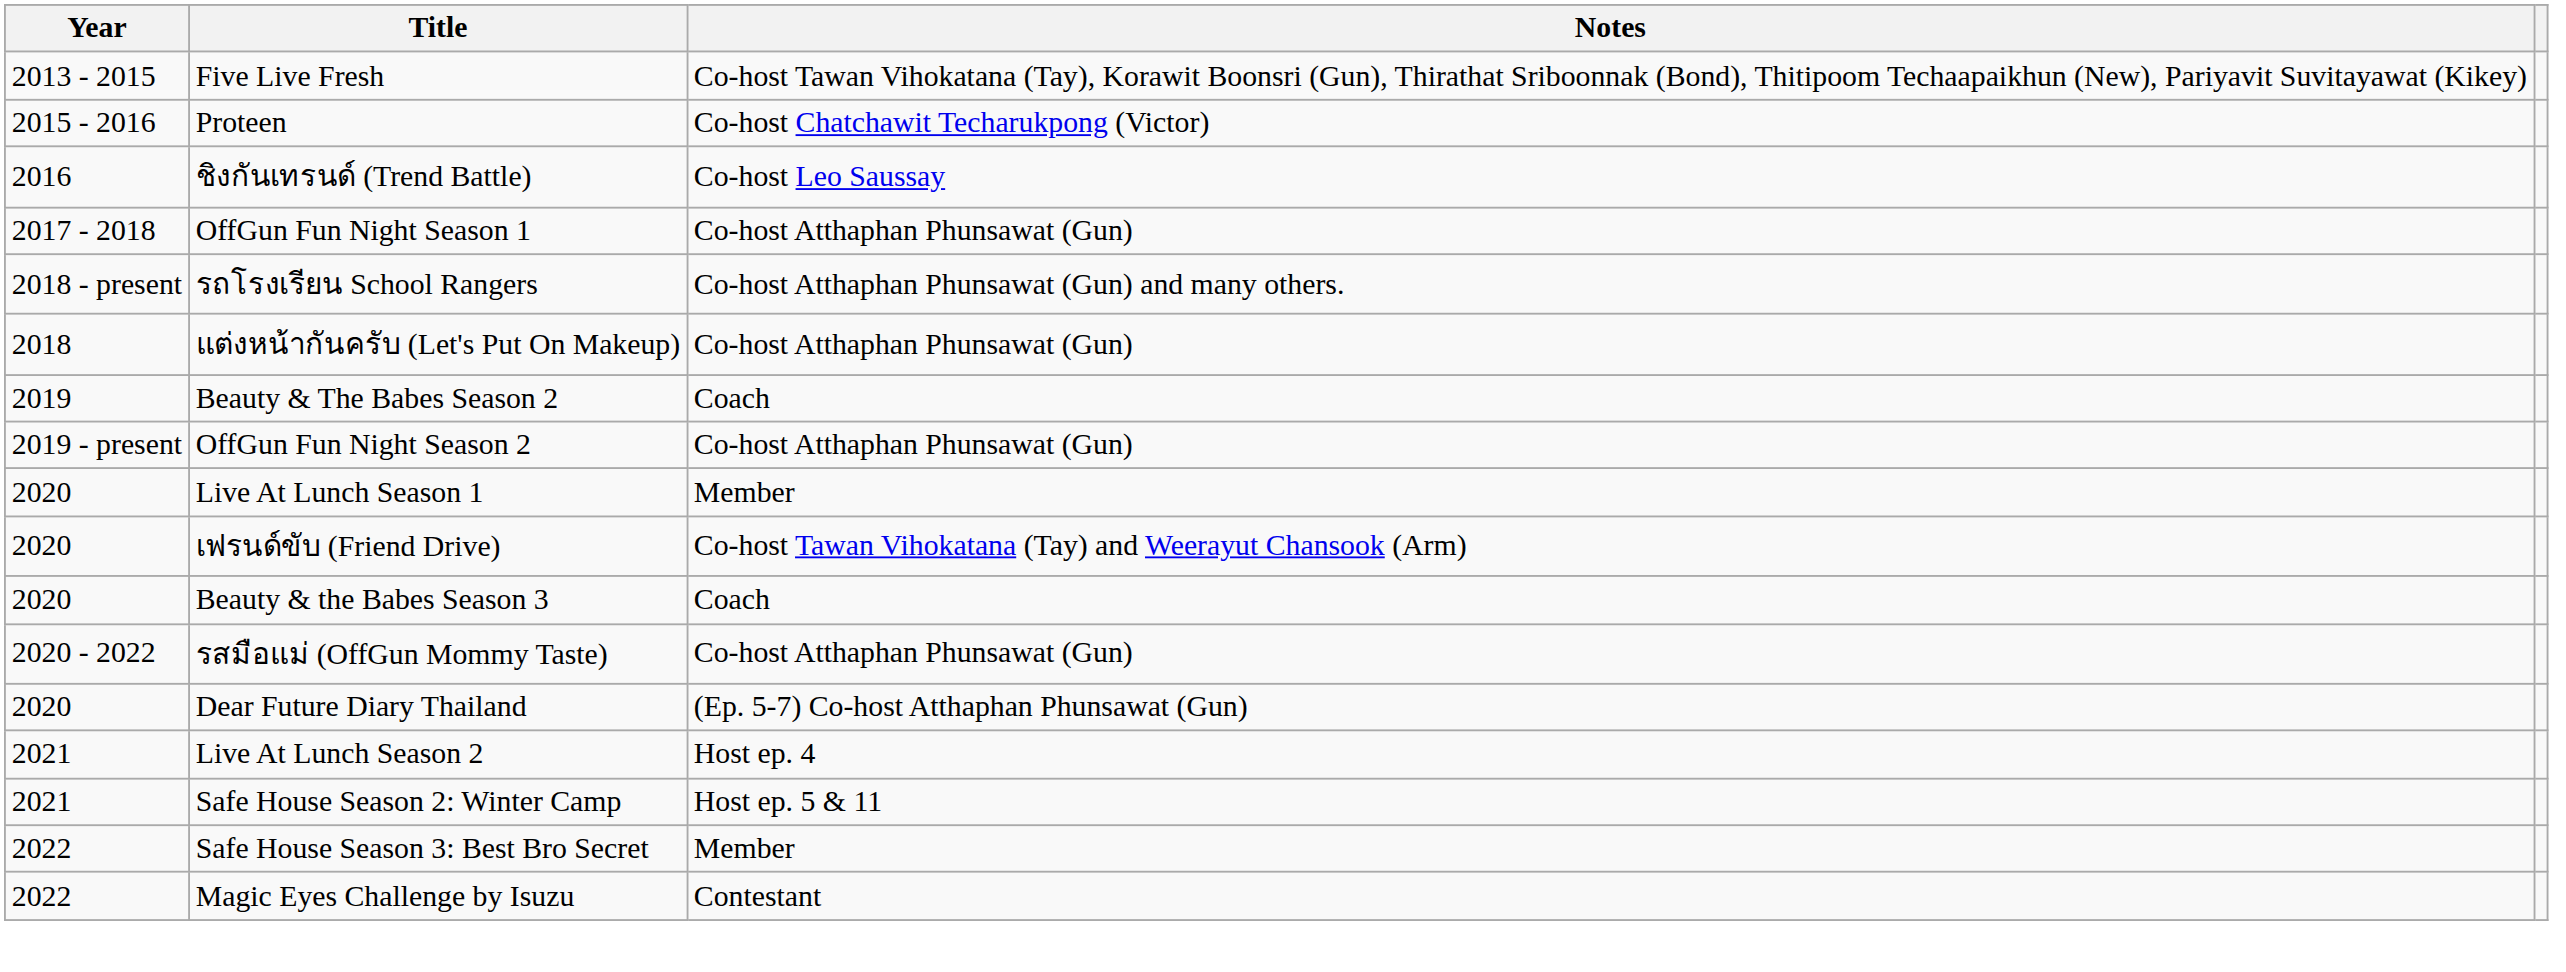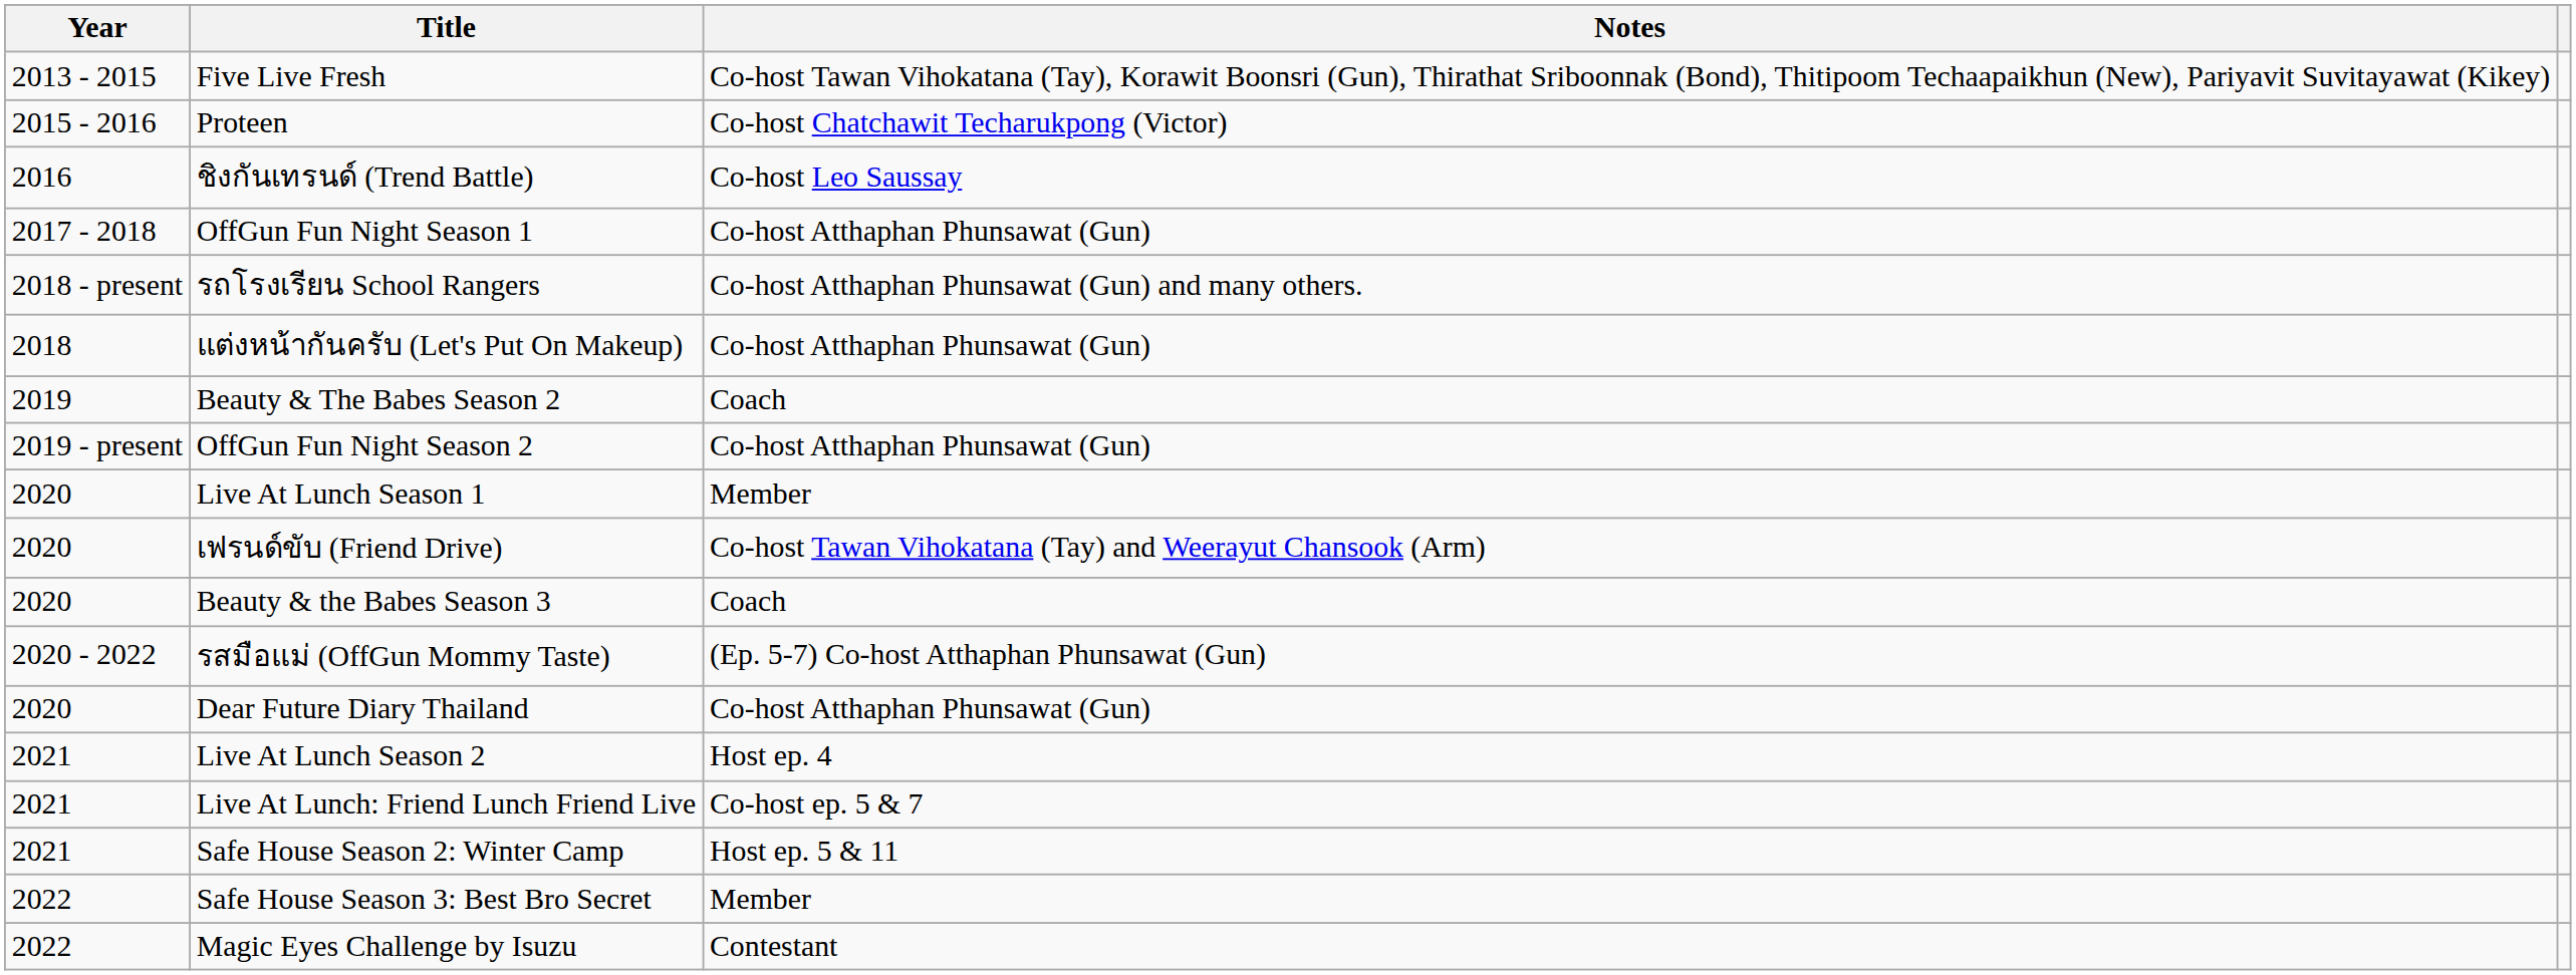 <table class="wikitable">
 <tr>
 <th>Year</th>
 <th>Title</th>
 <th>Notes</th>
 <th></th>
 </tr>
 <tr>
 <td>2013 - 2015</td>
 <td>Five Live Fresh</td>
 <td>Co-host Tawan Vihokatana (Tay), Korawit Boonsri (Gun), Thirathat Sriboonnak (Bond), Thitipoom Techaapaikhun (New), Pariyavit Suvitayawat (Kikey)</td>
 <td></td>
 </tr>
 <tr>
 <td>2015 - 2016</td>
 <td>Proteen</td>
 <td>Co-host <a href='#'>Chatchawit Techarukpong</a> (Victor)</td>
 <td></td>
 </tr>
 <tr>
 <td>2016</td>
 <td>ชิงกันเทรนด์ (Trend Battle)</td>
 <td>Co-host <a href='#'>Leo Saussay</a></td>
 <td></td>
 </tr>
 <tr>
 <td>2017 - 2018</td>
 <td>OffGun Fun Night Season 1</td>
 <td>Co-host Atthaphan Phunsawat (Gun)</td>
 <td></td>
 </tr>
 <tr>
 <td>2018 - present</td>
 <td>รถโรงเรียน School Rangers</td>
 <td>Co-host Atthaphan Phunsawat (Gun) and many others.</td>
 <td></td>
 </tr>
 <tr>
 <td>2018</td>
 <td>แต่งหน้ากันครับ (Let's Put On Makeup)</td>
 <td>Co-host Atthaphan Phunsawat (Gun)</td>
 <td></td>
 </tr>
 <tr>
 <td>2019</td>
 <td>Beauty & The Babes Season 2</td>
 <td>Coach</td>
 <td></td>
 </tr>
 <tr>
 <td>2019 - present</td>
 <td>OffGun Fun Night Season 2</td>
 <td>Co-host Atthaphan Phunsawat (Gun)</td>
 <td></td>
 </tr>
 <tr>
 <td>2020</td>
 <td>Live At Lunch Season 1</td>
 <td>Member</td>
 <td></td>
 </tr>
 <tr>
 <td>2020</td>
 <td>เฟรนด์ขับ (Friend Drive)</td>
 <td>Co-host <a href='#'>Tawan Vihokatana</a> (Tay) and <a href='#'>Weerayut Chansook</a> (Arm)</td>
 <td></td>
 </tr>
 <tr>
 <td>2020</td>
 <td>Beauty & the Babes Season 3</td>
 <td>Coach</td>
 <td></td>
 </tr>
 <tr>
 <td>2020 - 2022</td>
 <td>รสมือแม่ (OffGun Mommy Taste)</td>
-<td>Co-host Atthaphan Phunsawat (Gun)</td>
+<td>(Ep. 5-7) Co-host Atthaphan Phunsawat (Gun)</td>
 <td></td>
 </tr>
 <tr>
 <td>2020</td>
 <td>Dear Future Diary Thailand</td>
-<td>(Ep. 5-7) Co-host Atthaphan Phunsawat (Gun)</td>
+<td>Co-host Atthaphan Phunsawat (Gun)</td>
 <td></td>
 </tr>
 <tr>
 <td>2021</td>
 <td>Live At Lunch Season 2</td>
 <td>Host ep. 4</td>
+<td></td>
+</tr>
+<tr>
+<td>2021</td>
+<td>Live At Lunch: Friend Lunch Friend Live</td>
+<td>Co-host ep. 5 & 7</td>
 <td></td>
 </tr>
 <tr>
 <td>2021</td>
 <td>Safe House Season 2: Winter Camp</td>
 <td>Host ep. 5 & 11</td>
 <td></td>
 </tr>
 <tr>
 <td>2022</td>
 <td>Safe House Season 3: Best Bro Secret</td>
 <td>Member</td>
 <td></td>
 </tr>
 <tr>
 <td>2022</td>
 <td>Magic Eyes Challenge by Isuzu</td>
 <td>Contestant</td>
 <td></td>
 </tr>
 </table>
